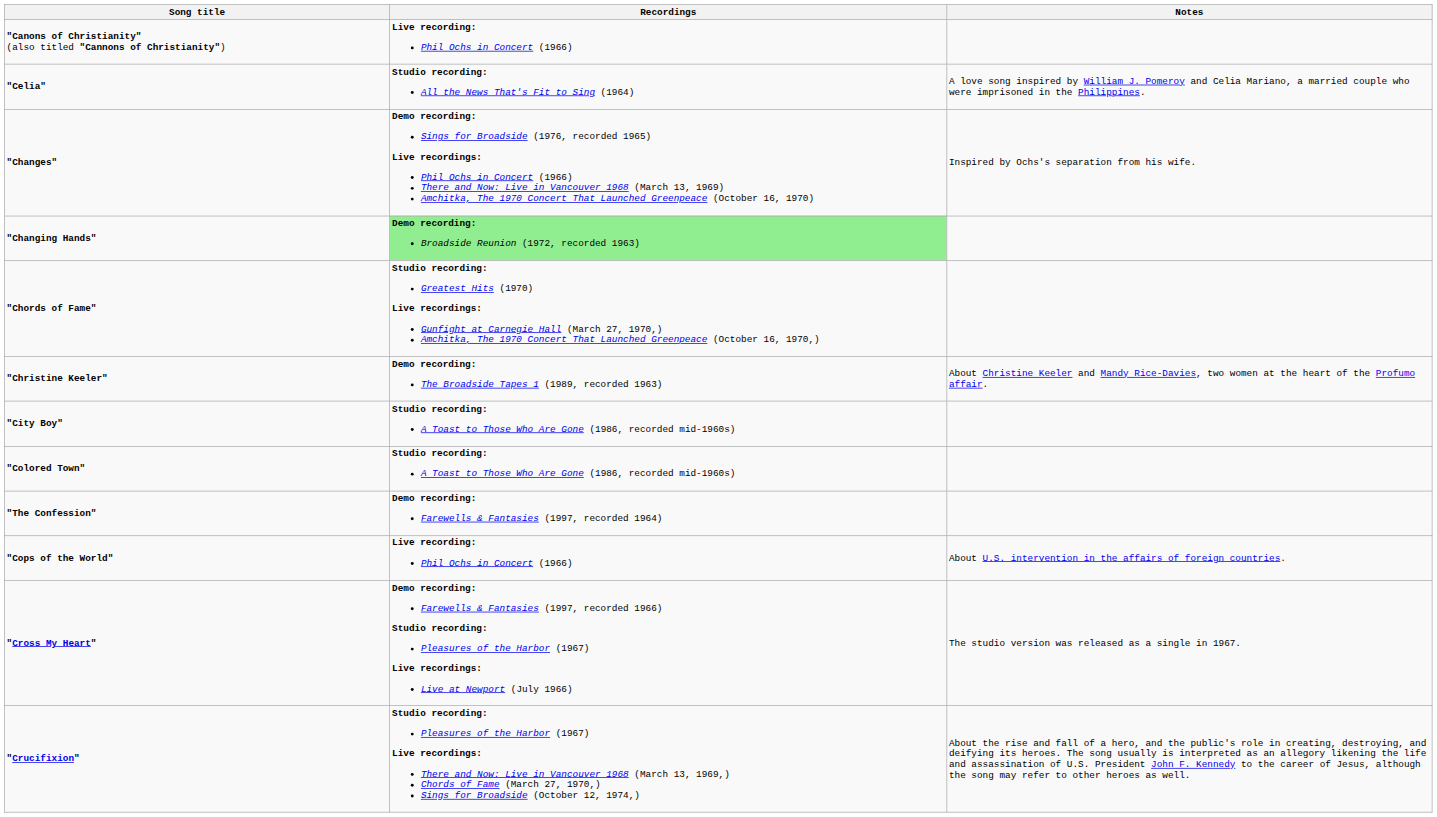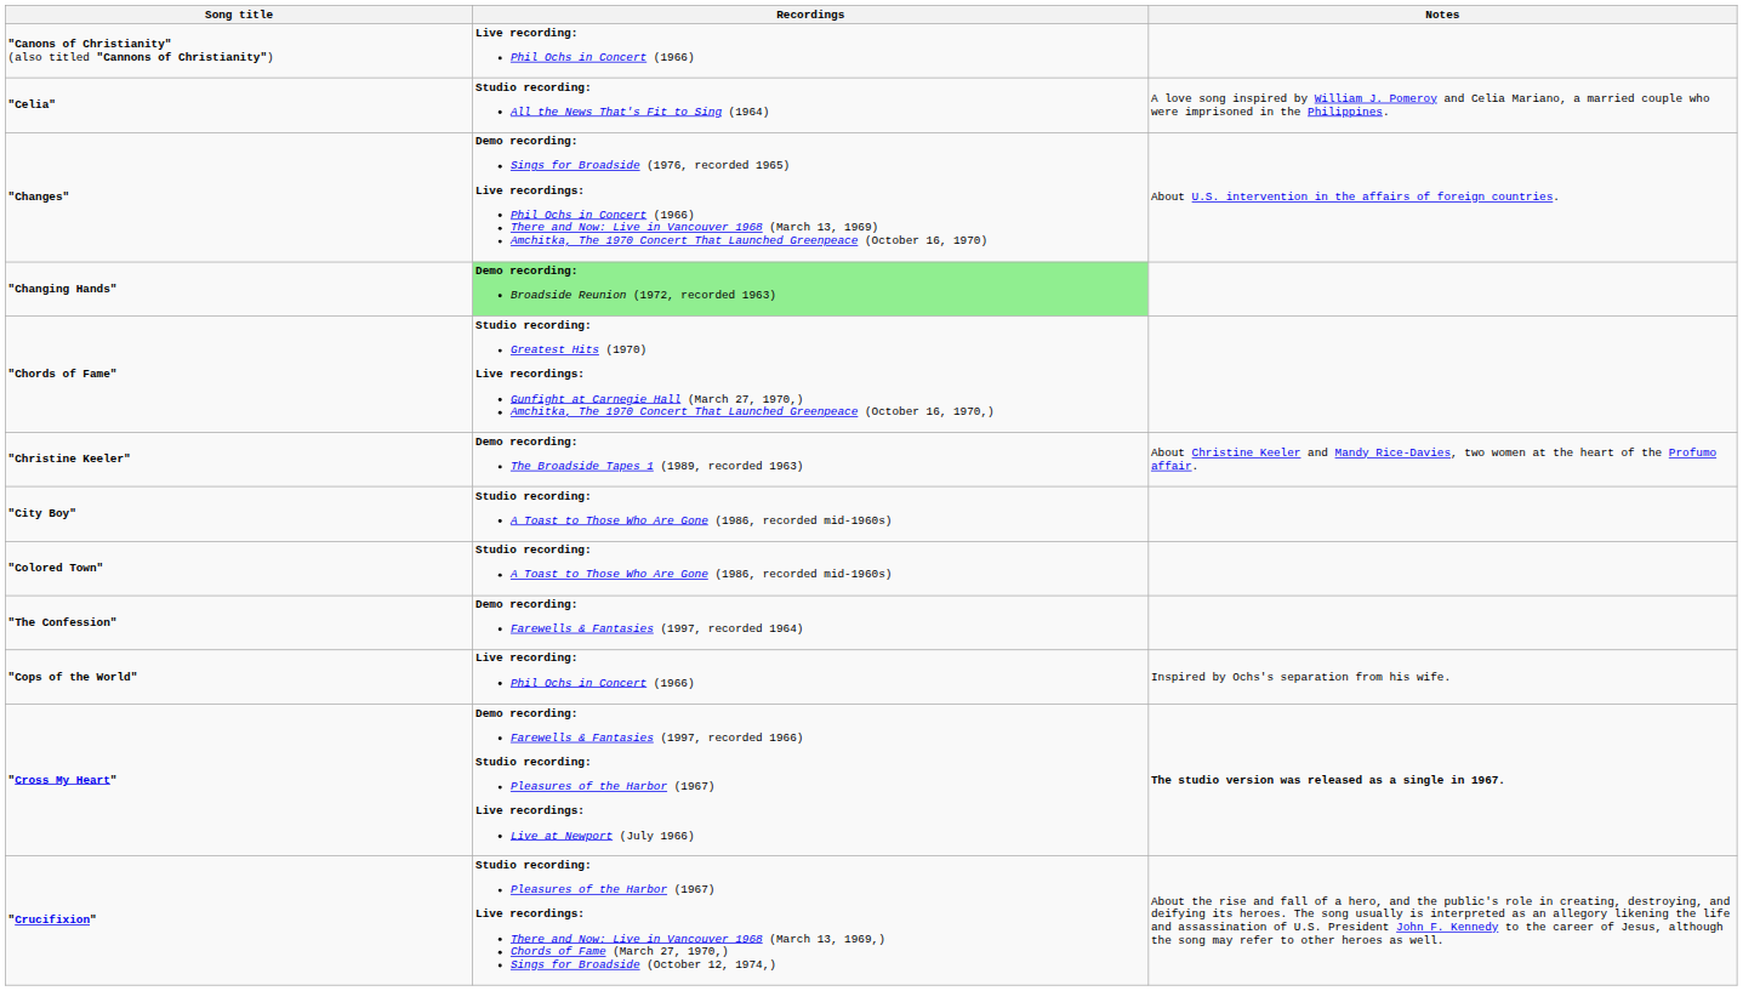 <table class="wikitable" width="100%">
 <tr>
 <th width="27%">Song title</th>
 <th width="39%">Recordings</th>
 <th width="34%">Notes</th>
 </tr>
 <tr>
 <td><strong>"Canons of Christianity"</strong><br>(also titled <strong>"Cannons of Christianity"</strong>)</td>
 <td><strong>Live recording:</strong><br><ul><li><em><a href='#'>Phil Ochs in Concert</a></em> (1966)</li></ul></td>
 <td></td>
 </tr>
 <tr>
 <td><strong>"Celia"</strong></td>
 <td><strong>Studio recording:</strong><br><ul><li><em><a href='#'>All the News That's Fit to Sing</a></em> (1964)</li></ul></td>
 <td>A love song inspired by <a href='#'>William J. Pomeroy</a> and Celia Mariano, a married couple who were imprisoned in the <a href='#'>Philippines</a>.</td>
 </tr>
 <tr>
 <td><strong>"Changes"</strong></td>
 <td><strong>Demo recording:</strong><br><ul><li><em><a href='#'>Sings for Broadside</a></em> (1976, recorded 1965)</li></ul><strong>Live recordings:</strong><ul><li><em><a href='#'>Phil Ochs in Concert</a></em> (1966)</li><li><em><a href='#'>There and Now: Live in Vancouver 1968</a></em> (March 13, 1969)</li><li><em><a href='#'>Amchitka, The 1970 Concert That Launched Greenpeace</a></em> (October 16, 1970)</li></ul></td>
-<td>Inspired by Ochs's separation from his wife.</td>
+<td>About <a href='#'>U.S. intervention in the affairs of foreign countries</a>.</td>
 </tr>
 <tr>
 <td><strong>"Changing Hands"</strong></td>
 <td style="background: lightgreen;"><strong>Demo recording:</strong><br><ul><li><em>Broadside Reunion</em> (1972, recorded 1963)</li></ul></td>
 <td></td>
 </tr>
 <tr>
 <td><strong>"Chords of Fame"</strong></td>
 <td><strong>Studio recording:</strong><br><ul><li><em><a href='#'>Greatest Hits</a></em> (1970)</li></ul><strong>Live recordings:</strong><ul><li><em><a href='#'>Gunfight at Carnegie Hall</a></em> (March 27, 1970,)</li><li><em><a href='#'>Amchitka, The 1970 Concert That Launched Greenpeace</a></em> (October 16, 1970,)</li></ul></td>
 <td></td>
 </tr>
 <tr>
 <td><strong>"Christine Keeler"</strong></td>
 <td><strong>Demo recording:</strong><br><ul><li><em><a href='#'>The Broadside Tapes 1</a></em> (1989, recorded 1963)</li></ul></td>
 <td>About <a href='#'>Christine Keeler</a> and <a href='#'>Mandy Rice-Davies</a>, two women at the heart of the <a href='#'>Profumo affair</a>.</td>
 </tr>
 <tr>
 <td><strong>"City Boy"</strong></td>
 <td><strong>Studio recording:</strong><br><ul><li><em><a href='#'>A Toast to Those Who Are Gone</a></em> (1986, recorded mid-1960s)</li></ul></td>
 <td></td>
 </tr>
 <tr>
 <td><strong>"Colored Town"</strong></td>
 <td><strong>Studio recording:</strong><br><ul><li><em><a href='#'>A Toast to Those Who Are Gone</a></em> (1986, recorded mid-1960s)</li></ul></td>
 <td></td>
 </tr>
 <tr>
 <td><strong>"The Confession"</strong></td>
 <td><strong>Demo recording:</strong><br><ul><li><em><a href='#'>Farewells & Fantasies</a></em> (1997, recorded 1964)</li></ul></td>
 <td></td>
 </tr>
 <tr>
 <td><strong>"Cops of the World"</strong></td>
 <td><strong>Live recording:</strong><br><ul><li><em><a href='#'>Phil Ochs in Concert</a></em> (1966)</li></ul></td>
-<td>About <a href='#'>U.S. intervention in the affairs of foreign countries</a>.</td>
+<td>Inspired by Ochs's separation from his wife.</td>
 </tr>
 <tr>
 <td><strong>"<a href='#'>Cross My Heart</a>"</strong></td>
 <td><strong>Demo recording:</strong><br><ul><li><em><a href='#'>Farewells & Fantasies</a></em> (1997, recorded 1966)</li></ul><strong>Studio recording:</strong><ul><li><em><a href='#'>Pleasures of the Harbor</a></em> (1967)</li></ul><strong>Live recordings:</strong><ul><li><em><a href='#'>Live at Newport</a></em> (July 1966)</li></ul></td>
-<td>The studio version was released as a single in 1967.</td>
+<td><strong>The studio version was released as a single in 1967.</strong></td>
 </tr>
 <tr>
 <td><strong>"<a href='#'>Crucifixion</a>"</strong></td>
 <td><strong>Studio recording:</strong><br><ul><li><em><a href='#'>Pleasures of the Harbor</a></em> (1967)</li></ul><strong>Live recordings:</strong><ul><li><em><a href='#'>There and Now: Live in Vancouver 1968</a></em> (March 13, 1969,)</li><li><em><a href='#'>Chords of Fame</a></em> (March 27, 1970,)</li><li><em><a href='#'>Sings for Broadside</a></em> (October 12, 1974,)</li></ul></td>
 <td>About the rise and fall of a hero, and the public's role in creating, destroying, and deifying its heroes. The song usually is interpreted as an allegory likening the life and assassination of U.S. President <a href='#'>John F. Kennedy</a> to the career of Jesus, although the song may refer to other heroes as well.</td>
 </tr>
 </table>
